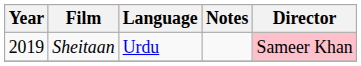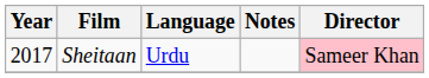 <table class="wikitable">
 <tr style="background:#ccc; text-align:center;">
 <th>Year</th>
 <th>Film</th>
 <th>Language</th>
 <th>Notes</th>
 <th>Director</th>
 </tr>
 <tr>
-<td>2019</td>
+<td>2017</td>
 <td><em>Sheitaan</em> </td>
 <td><a href='#'>Urdu</a></td>
 <td></td>
 <td style="background: pink;">Sameer Khan</td>
 </tr>
 <tr>
 </tr>
 </table>
